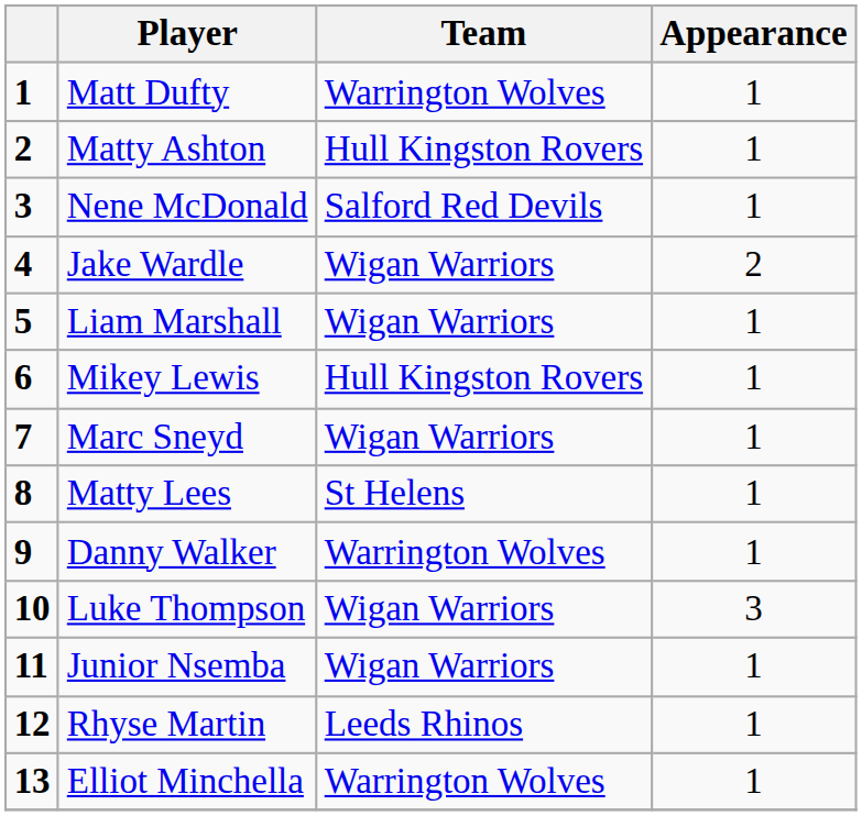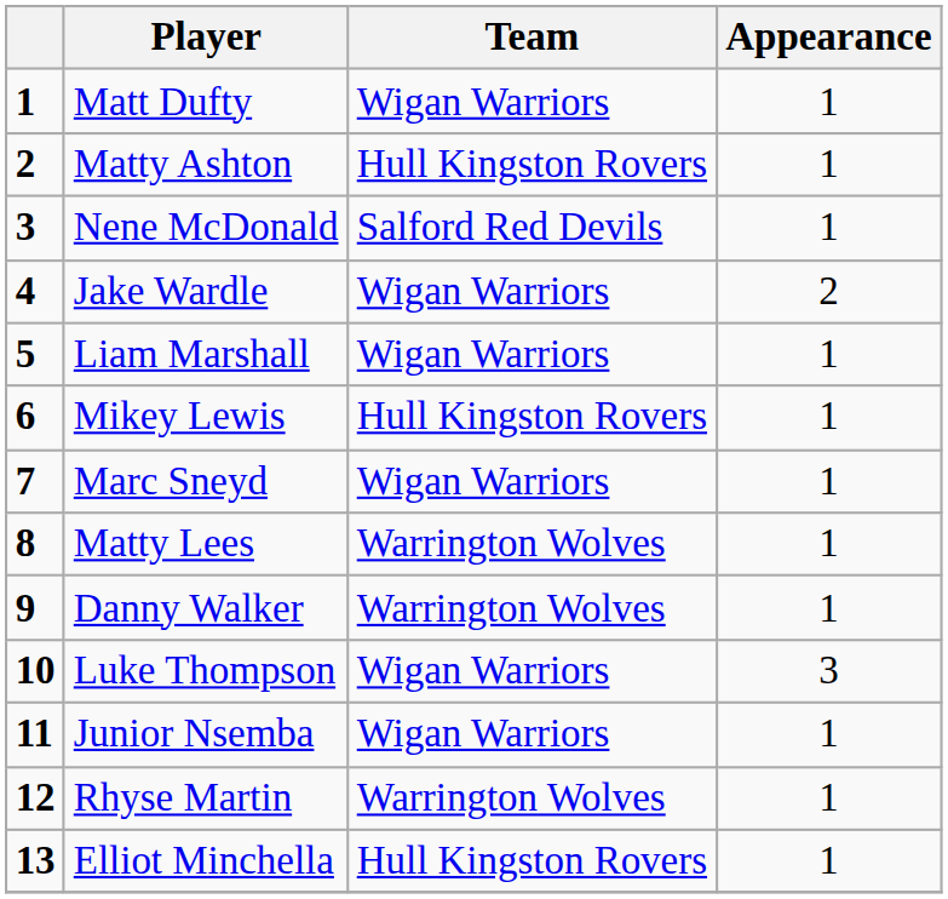 <table class="wikitable">
 <tr>
 <th></th>
 <th>Player</th>
 <th>Team</th>
 <th>Appearance</th>
 </tr>
 <tr>
 <td><strong>1</strong></td>
 <td> <a href='#'>Matt Dufty</a></td>
-<td> <a href='#'>Warrington Wolves</a></td>
+<td> <a href='#'>Wigan Warriors</a></td>
 <td style="text-align:center;">1</td>
 </tr>
 <tr>
 <td><strong>2</strong></td>
 <td> <a href='#'>Matty Ashton</a></td>
 <td> <a href='#'>Hull Kingston Rovers</a></td>
 <td style="text-align:center;">1</td>
 </tr>
 <tr>
 <td><strong>3</strong></td>
 <td> <a href='#'>Nene McDonald</a></td>
 <td> <a href='#'>Salford Red Devils</a></td>
 <td style="text-align:center;">1</td>
 </tr>
 <tr>
 <td><strong>4</strong></td>
 <td> <a href='#'>Jake Wardle</a></td>
 <td> <a href='#'>Wigan Warriors</a></td>
 <td style="text-align:center;">2</td>
 </tr>
 <tr>
 <td><strong>5</strong></td>
 <td> <a href='#'>Liam Marshall</a></td>
 <td> <a href='#'>Wigan Warriors</a></td>
 <td style="text-align:center;">1</td>
 </tr>
 <tr>
 <td><strong>6</strong></td>
 <td> <a href='#'>Mikey Lewis</a></td>
 <td> <a href='#'>Hull Kingston Rovers</a></td>
 <td style="text-align:center;">1</td>
 </tr>
 <tr>
 <td><strong>7</strong></td>
 <td> <a href='#'>Marc Sneyd</a></td>
 <td> <a href='#'>Wigan Warriors</a></td>
 <td style="text-align:center;">1</td>
 </tr>
 <tr>
 <td><strong>8</strong></td>
 <td> <a href='#'>Matty Lees</a></td>
-<td> <a href='#'>St Helens</a></td>
+<td> <a href='#'>Warrington Wolves</a></td>
 <td style="text-align:center;">1</td>
 </tr>
 <tr>
 <td><strong>9</strong></td>
 <td> <a href='#'>Danny Walker</a></td>
 <td> <a href='#'>Warrington Wolves</a></td>
 <td style="text-align:center;">1</td>
 </tr>
 <tr>
 <td><strong>10</strong></td>
 <td> <a href='#'>Luke Thompson</a></td>
 <td> <a href='#'>Wigan Warriors</a></td>
 <td style="text-align:center;">3</td>
 </tr>
 <tr>
 <td><strong>11</strong></td>
 <td> <a href='#'>Junior Nsemba</a></td>
 <td> <a href='#'>Wigan Warriors</a></td>
 <td style="text-align:center;">1</td>
 </tr>
 <tr>
 <td><strong>12</strong></td>
 <td> <a href='#'>Rhyse Martin</a></td>
-<td> <a href='#'>Leeds Rhinos</a></td>
+<td> <a href='#'>Warrington Wolves</a></td>
 <td style="text-align:center;">1</td>
 </tr>
 <tr>
 <td><strong>13</strong></td>
 <td> <a href='#'>Elliot Minchella</a></td>
-<td> <a href='#'>Warrington Wolves</a></td>
+<td> <a href='#'>Hull Kingston Rovers</a></td>
 <td style="text-align:center;">1</td>
 </tr>
 <tr>
 </tr>
 </table>
